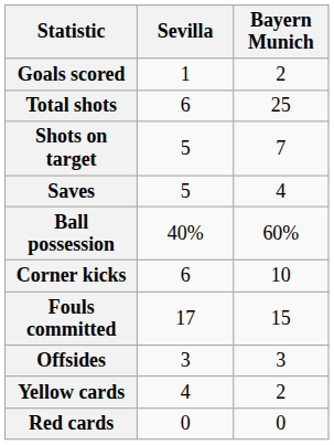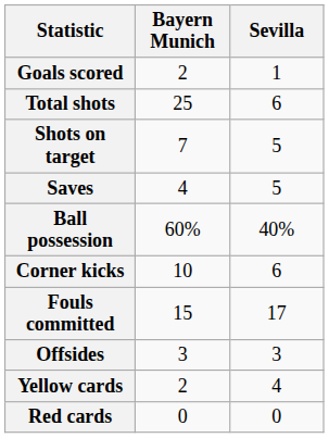 <table class="wikitable plainrowheaders" style="text-align:center">
 <tr>
 <th scope="col" style="width:100px">Statistic</th>
+<th scope="col" style="width:70px">Bayern Munich</th>
 <th scope="col" style="width:70px">Sevilla</th>
-<th scope="col" style="width:70px">Bayern Munich</th>
 </tr>
 <tr>
 <th scope=row>Goals scored</th>
+<td>2</td>
 <td>1</td>
-<td>2</td>
 </tr>
 <tr>
 <th scope=row>Total shots</th>
+<td>25</td>
 <td>6</td>
-<td>25</td>
 </tr>
 <tr>
 <th scope=row>Shots on target</th>
+<td>7</td>
 <td>5</td>
-<td>7</td>
 </tr>
 <tr>
 <th scope=row>Saves</th>
+<td>4</td>
 <td>5</td>
-<td>4</td>
 </tr>
 <tr>
 <th scope=row>Ball possession</th>
+<td>60%</td>
 <td>40%</td>
-<td>60%</td>
 </tr>
 <tr>
 <th scope=row>Corner kicks</th>
+<td>10</td>
 <td>6</td>
-<td>10</td>
 </tr>
 <tr>
 <th scope=row>Fouls committed</th>
+<td>15</td>
 <td>17</td>
-<td>15</td>
 </tr>
 <tr>
 <th scope=row>Offsides</th>
 <td>3</td>
 <td>3</td>
 </tr>
 <tr>
 <th scope=row>Yellow cards</th>
+<td>2</td>
 <td>4</td>
-<td>2</td>
 </tr>
 <tr>
 <th scope=row>Red cards</th>
 <td>0</td>
 <td>0</td>
 </tr>
 </table>
